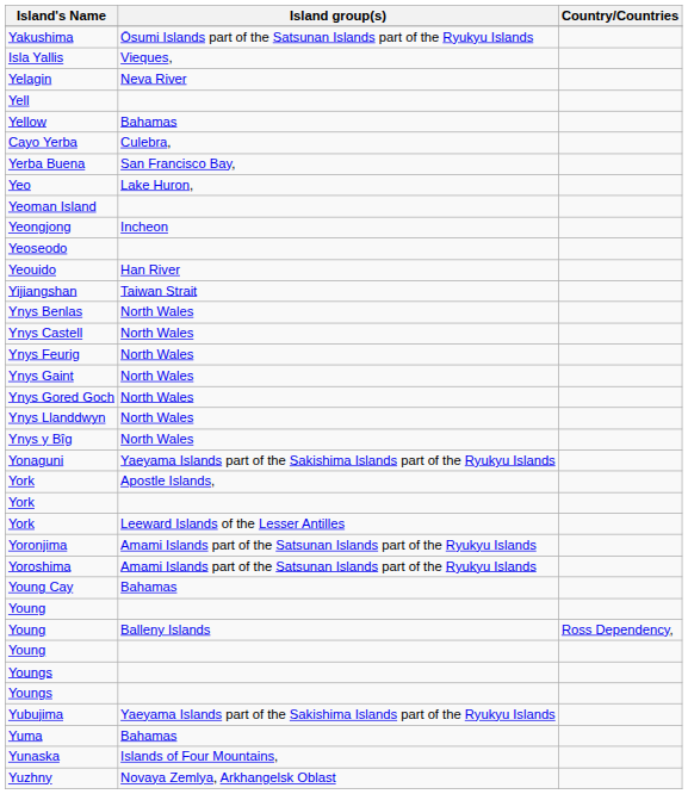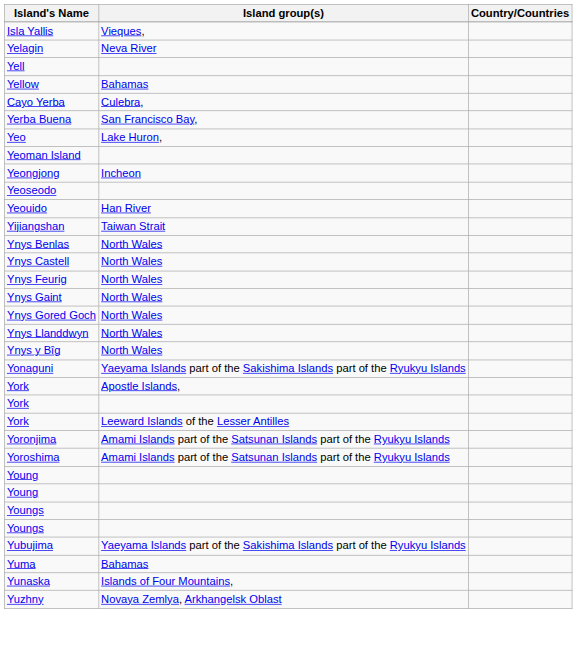 <table class="wikitable">
 <tr>
 <th>Island's Name</th>
 <th>Island group(s)</th>
 <th>Country/Countries</th>
 </tr>
 <tr>
-</tr>
-<tr>
-<td><a href='#'>Yakushima</a></td>
-<td><a href='#'>Ōsumi Islands</a> part of the <a href='#'>Satsunan Islands</a> part of the <a href='#'>Ryukyu Islands</a></td>
-<td></td>
 </tr>
 <tr>
 <td><a href='#'>Isla Yallis</a></td>
 <td><a href='#'>Vieques</a>, </td>
 <td></td>
 </tr>
 <tr>
 <td><a href='#'>Yelagin</a></td>
 <td><a href='#'>Neva River</a></td>
 <td></td>
 </tr>
 <tr>
 <td><a href='#'>Yell</a></td>
 <td></td>
 <td></td>
 </tr>
 <tr>
 <td><a href='#'>Yellow</a></td>
 <td><a href='#'>Bahamas</a></td>
 <td></td>
 </tr>
 <tr>
 <td><a href='#'>Cayo Yerba</a></td>
 <td><a href='#'>Culebra</a>, </td>
 <td></td>
 </tr>
 <tr>
 <td><a href='#'>Yerba Buena</a></td>
 <td><a href='#'>San Francisco Bay</a>, </td>
 <td></td>
 </tr>
 <tr>
 <td><a href='#'>Yeo</a></td>
 <td><a href='#'>Lake Huron</a>, </td>
 <td></td>
 </tr>
 <tr>
 <td><a href='#'>Yeoman Island</a></td>
 <td></td>
 <td></td>
 </tr>
 <tr>
 <td><a href='#'>Yeongjong</a></td>
 <td><a href='#'>Incheon</a></td>
 <td></td>
 </tr>
 <tr>
 <td><a href='#'>Yeoseodo</a></td>
 <td></td>
 <td></td>
 </tr>
 <tr>
 <td><a href='#'>Yeouido</a></td>
 <td><a href='#'>Han River</a></td>
 <td></td>
 </tr>
 <tr>
 <td><a href='#'>Yijiangshan</a></td>
 <td><a href='#'>Taiwan Strait</a></td>
 <td></td>
 </tr>
 <tr>
 <td><a href='#'>Ynys Benlas</a></td>
 <td><a href='#'>North Wales</a></td>
 <td></td>
 </tr>
 <tr>
 <td><a href='#'>Ynys Castell</a></td>
 <td><a href='#'>North Wales</a></td>
 <td></td>
 </tr>
 <tr>
 <td><a href='#'>Ynys Feurig</a></td>
 <td><a href='#'>North Wales</a></td>
 <td></td>
 </tr>
 <tr>
 <td><a href='#'>Ynys Gaint</a></td>
 <td><a href='#'>North Wales</a></td>
 <td></td>
 </tr>
 <tr>
 <td><a href='#'>Ynys Gored Goch</a></td>
 <td><a href='#'>North Wales</a></td>
 <td></td>
 </tr>
 <tr>
 <td><a href='#'>Ynys Llanddwyn</a></td>
 <td><a href='#'>North Wales</a></td>
 <td></td>
 </tr>
 <tr>
 <td><a href='#'>Ynys y Bîg</a></td>
 <td><a href='#'>North Wales</a></td>
 <td></td>
 </tr>
 <tr>
 <td><a href='#'>Yonaguni</a></td>
 <td><a href='#'>Yaeyama Islands</a> part of the <a href='#'>Sakishima Islands</a> part of the <a href='#'>Ryukyu Islands</a></td>
 <td></td>
 </tr>
 <tr>
 <td><a href='#'>York</a></td>
 <td><a href='#'>Apostle Islands</a>, </td>
 <td></td>
 </tr>
 <tr>
 <td><a href='#'>York</a></td>
 <td></td>
 <td></td>
 </tr>
 <tr>
 <td><a href='#'>York</a></td>
 <td><a href='#'>Leeward Islands</a> of the <a href='#'>Lesser Antilles</a></td>
 <td></td>
 </tr>
 <tr>
 <td><a href='#'>Yoronjima</a></td>
 <td><a href='#'>Amami Islands</a> part of the <a href='#'>Satsunan Islands</a> part of the <a href='#'>Ryukyu Islands</a></td>
 <td></td>
 </tr>
 <tr>
 <td><a href='#'>Yoroshima</a></td>
 <td><a href='#'>Amami Islands</a> part of the <a href='#'>Satsunan Islands</a> part of the <a href='#'>Ryukyu Islands</a></td>
 <td></td>
 </tr>
 <tr>
-<td><a href='#'>Young Cay</a></td>
-<td><a href='#'>Bahamas</a></td>
-<td></td>
-</tr>
-<tr>
 <td><a href='#'>Young</a></td>
 <td></td>
 <td></td>
-</tr>
-<tr>
-<td><a href='#'>Young</a></td>
-<td><a href='#'>Balleny Islands</a></td>
-<td><a href='#'>Ross Dependency</a>, </td>
 </tr>
 <tr>
 <td><a href='#'>Young</a></td>
 <td></td>
 <td></td>
 </tr>
 <tr>
 <td><a href='#'>Youngs</a></td>
 <td></td>
 <td></td>
 </tr>
 <tr>
 <td><a href='#'>Youngs</a></td>
 <td></td>
 <td></td>
 </tr>
 <tr>
 <td><a href='#'>Yubujima</a></td>
 <td><a href='#'>Yaeyama Islands</a> part of the <a href='#'>Sakishima Islands</a> part of the <a href='#'>Ryukyu Islands</a></td>
 <td></td>
 </tr>
 <tr>
 <td><a href='#'>Yuma</a></td>
 <td><a href='#'>Bahamas</a></td>
 <td></td>
 </tr>
 <tr>
 <td><a href='#'>Yunaska</a></td>
 <td><a href='#'>Islands of Four Mountains</a>, </td>
 <td></td>
 </tr>
 <tr>
 <td><a href='#'>Yuzhny</a></td>
 <td><a href='#'>Novaya Zemlya</a>, <a href='#'>Arkhangelsk Oblast</a></td>
 <td></td>
 </tr>
 </table>
